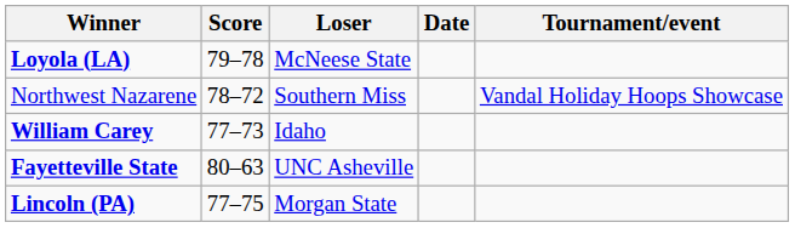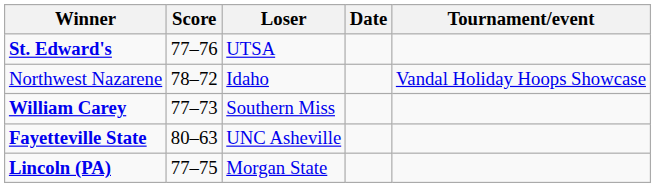 <table class="wikitable sortable "wikitable" sortable">
 <tr>
 <th>Winner</th>
 <th>Score</th>
 <th>Loser</th>
 <th>Date</th>
 <th>Tournament/event</th>
 </tr>
 <tr>
-<td><strong><a href='#'>Loyola (LA)</a></strong> </td>
-<td>79–78</td>
-<td><a href='#'>McNeese State</a></td>
+<td><strong><a href='#'>St. Edward's</a></strong> </td>
+<td>77–76</td>
+<td><a href='#'>UTSA</a></td>
 <td></td>
 <td></td>
 </tr>
 <tr>
 <td><a href='#'>Northwest Nazarene</a> </td>
 <td>78–72</td>
-<td><a href='#'>Southern Miss</a></td>
+<td><a href='#'>Idaho</a></td>
 <td></td>
 <td><a href='#'>Vandal Holiday Hoops Showcase</a></td>
 </tr>
 <tr>
 <td><strong><a href='#'>William Carey</a></strong> </td>
 <td>77–73</td>
-<td><a href='#'>Idaho</a></td>
+<td><a href='#'>Southern Miss</a></td>
 <td></td>
 <td></td>
 </tr>
 <tr>
 <td><strong><a href='#'>Fayetteville State</a></strong> </td>
 <td>80–63</td>
 <td><a href='#'>UNC Asheville</a></td>
 <td></td>
 <td></td>
 </tr>
 <tr>
 <td><strong><a href='#'>Lincoln (PA)</a></strong> </td>
 <td>77–75</td>
 <td><a href='#'>Morgan State</a></td>
 <td></td>
 <td></td>
 </tr>
 </table>
